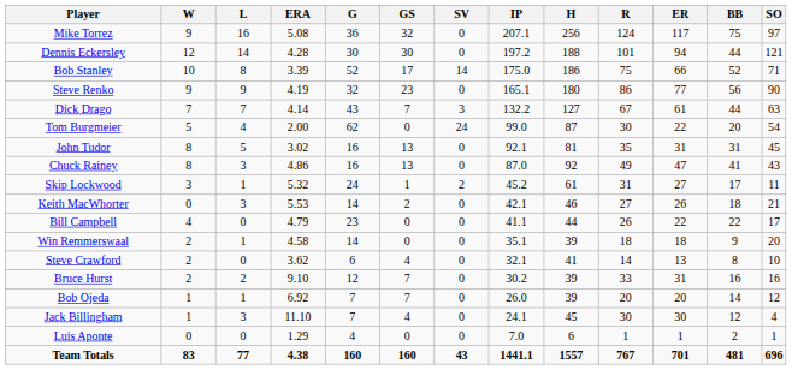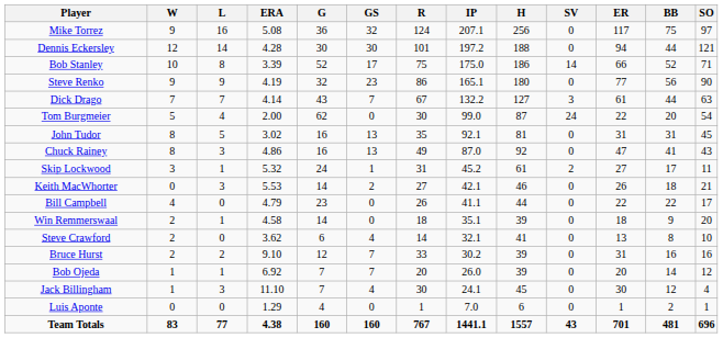 <table class=wikitable style="text-align:center">
 <tr>
 <th bgcolor=#DDDDFF; width="20%">Player</th>
 <th bgcolor=#DDDDFF; width="7%">W</th>
 <th bgcolor=#DDDDFF; width="7%">L</th>
 <th bgcolor=#DDDDFF; width="7%">ERA</th>
 <th bgcolor=#DDDDFF; width="7%">G</th>
 <th bgcolor=#DDDDFF; width="7%">GS</th>
-<th bgcolor=#DDDDFF; width="7%">SV</th>
+<th bgcolor=#DDDDFF; width="7%">R</th>
 <th bgcolor=#DDDDFF; width="7%">IP</th>
 <th bgcolor=#DDDDFF; width="7%">H</th>
-<th bgcolor=#DDDDFF; width="7%">R</th>
+<th bgcolor=#DDDDFF; width="7%">SV</th>
 <th bgcolor=#DDDDFF; width="7%">ER</th>
 <th bgcolor=#DDDDFF; width="7%">BB</th>
 <th bgcolor=#DDDDFF; width="7%">SO</th>
 </tr>
 <tr>
 <td><a href='#'>Mike Torrez</a></td>
 <td>9</td>
 <td>16</td>
 <td>5.08</td>
 <td>36</td>
 <td>32</td>
-<td>0</td>
+<td>124</td>
 <td>207.1</td>
 <td>256</td>
-<td>124</td>
+<td>0</td>
 <td>117</td>
 <td>75</td>
 <td>97</td>
 </tr>
 <tr>
 <td><a href='#'>Dennis Eckersley</a></td>
 <td>12</td>
 <td>14</td>
 <td>4.28</td>
 <td>30</td>
 <td>30</td>
-<td>0</td>
+<td>101</td>
 <td>197.2</td>
 <td>188</td>
-<td>101</td>
+<td>0</td>
 <td>94</td>
 <td>44</td>
 <td>121</td>
 </tr>
 <tr>
 <td><a href='#'>Bob Stanley</a></td>
 <td>10</td>
 <td>8</td>
 <td>3.39</td>
 <td>52</td>
 <td>17</td>
-<td>14</td>
+<td>75</td>
 <td>175.0</td>
 <td>186</td>
-<td>75</td>
+<td>14</td>
 <td>66</td>
 <td>52</td>
 <td>71</td>
 </tr>
 <tr>
 <td><a href='#'>Steve Renko</a></td>
 <td>9</td>
 <td>9</td>
 <td>4.19</td>
 <td>32</td>
 <td>23</td>
-<td>0</td>
+<td>86</td>
 <td>165.1</td>
 <td>180</td>
-<td>86</td>
+<td>0</td>
 <td>77</td>
 <td>56</td>
 <td>90</td>
 </tr>
 <tr>
 <td><a href='#'>Dick Drago</a></td>
 <td>7</td>
 <td>7</td>
 <td>4.14</td>
 <td>43</td>
 <td>7</td>
-<td>3</td>
+<td>67</td>
 <td>132.2</td>
 <td>127</td>
-<td>67</td>
+<td>3</td>
 <td>61</td>
 <td>44</td>
 <td>63</td>
 </tr>
 <tr>
 <td><a href='#'>Tom Burgmeier</a></td>
 <td>5</td>
 <td>4</td>
 <td>2.00</td>
 <td>62</td>
 <td>0</td>
-<td>24</td>
+<td>30</td>
 <td>99.0</td>
 <td>87</td>
-<td>30</td>
+<td>24</td>
 <td>22</td>
 <td>20</td>
 <td>54</td>
 </tr>
 <tr>
 <td><a href='#'>John Tudor</a></td>
 <td>8</td>
 <td>5</td>
 <td>3.02</td>
 <td>16</td>
 <td>13</td>
-<td>0</td>
+<td>35</td>
 <td>92.1</td>
 <td>81</td>
-<td>35</td>
+<td>0</td>
 <td>31</td>
 <td>31</td>
 <td>45</td>
 </tr>
 <tr>
 <td><a href='#'>Chuck Rainey</a></td>
 <td>8</td>
 <td>3</td>
 <td>4.86</td>
 <td>16</td>
 <td>13</td>
-<td>0</td>
+<td>49</td>
 <td>87.0</td>
 <td>92</td>
-<td>49</td>
+<td>0</td>
 <td>47</td>
 <td>41</td>
 <td>43</td>
 </tr>
 <tr>
 <td><a href='#'>Skip Lockwood</a></td>
 <td>3</td>
 <td>1</td>
 <td>5.32</td>
 <td>24</td>
 <td>1</td>
-<td>2</td>
+<td>31</td>
 <td>45.2</td>
 <td>61</td>
-<td>31</td>
+<td>2</td>
 <td>27</td>
 <td>17</td>
 <td>11</td>
 </tr>
 <tr>
 <td><a href='#'>Keith MacWhorter</a></td>
 <td>0</td>
 <td>3</td>
 <td>5.53</td>
 <td>14</td>
 <td>2</td>
-<td>0</td>
+<td>27</td>
 <td>42.1</td>
 <td>46</td>
-<td>27</td>
+<td>0</td>
 <td>26</td>
 <td>18</td>
 <td>21</td>
 </tr>
 <tr>
 <td><a href='#'>Bill Campbell</a></td>
 <td>4</td>
 <td>0</td>
 <td>4.79</td>
 <td>23</td>
 <td>0</td>
-<td>0</td>
+<td>26</td>
 <td>41.1</td>
 <td>44</td>
-<td>26</td>
+<td>0</td>
 <td>22</td>
 <td>22</td>
 <td>17</td>
 </tr>
 <tr>
 <td><a href='#'>Win Remmerswaal</a></td>
 <td>2</td>
 <td>1</td>
 <td>4.58</td>
 <td>14</td>
 <td>0</td>
-<td>0</td>
+<td>18</td>
 <td>35.1</td>
 <td>39</td>
-<td>18</td>
+<td>0</td>
 <td>18</td>
 <td>9</td>
 <td>20</td>
 </tr>
 <tr>
 <td><a href='#'>Steve Crawford</a></td>
 <td>2</td>
 <td>0</td>
 <td>3.62</td>
 <td>6</td>
 <td>4</td>
-<td>0</td>
+<td>14</td>
 <td>32.1</td>
 <td>41</td>
-<td>14</td>
+<td>0</td>
 <td>13</td>
 <td>8</td>
 <td>10</td>
 </tr>
 <tr>
 <td><a href='#'>Bruce Hurst</a></td>
 <td>2</td>
 <td>2</td>
 <td>9.10</td>
 <td>12</td>
 <td>7</td>
-<td>0</td>
+<td>33</td>
 <td>30.2</td>
 <td>39</td>
-<td>33</td>
+<td>0</td>
 <td>31</td>
 <td>16</td>
 <td>16</td>
 </tr>
 <tr>
 <td><a href='#'>Bob Ojeda</a></td>
 <td>1</td>
 <td>1</td>
 <td>6.92</td>
 <td>7</td>
 <td>7</td>
-<td>0</td>
+<td>20</td>
 <td>26.0</td>
 <td>39</td>
-<td>20</td>
+<td>0</td>
 <td>20</td>
 <td>14</td>
 <td>12</td>
 </tr>
 <tr>
 <td><a href='#'>Jack Billingham</a></td>
 <td>1</td>
 <td>3</td>
 <td>11.10</td>
 <td>7</td>
 <td>4</td>
-<td>0</td>
+<td>30</td>
 <td>24.1</td>
 <td>45</td>
-<td>30</td>
+<td>0</td>
 <td>30</td>
 <td>12</td>
 <td>4</td>
 </tr>
 <tr>
 <td><a href='#'>Luis Aponte</a></td>
 <td>0</td>
 <td>0</td>
 <td>1.29</td>
 <td>4</td>
 <td>0</td>
-<td>0</td>
+<td>1</td>
 <td>7.0</td>
 <td>6</td>
-<td>1</td>
+<td>0</td>
 <td>1</td>
 <td>2</td>
 <td>1</td>
 </tr>
 <tr>
 <td><strong>Team Totals</strong></td>
 <td><strong>83</strong></td>
 <td><strong>77</strong></td>
 <td><strong>4.38</strong></td>
 <td><strong>160</strong></td>
 <td><strong>160</strong></td>
-<td><strong>43</strong></td>
+<td><strong>767</strong></td>
 <td><strong>1441.1</strong></td>
 <td><strong>1557</strong></td>
-<td><strong>767</strong></td>
+<td><strong>43</strong></td>
 <td><strong>701</strong></td>
 <td><strong>481</strong></td>
 <td><strong>696</strong></td>
 </tr>
 </table>
